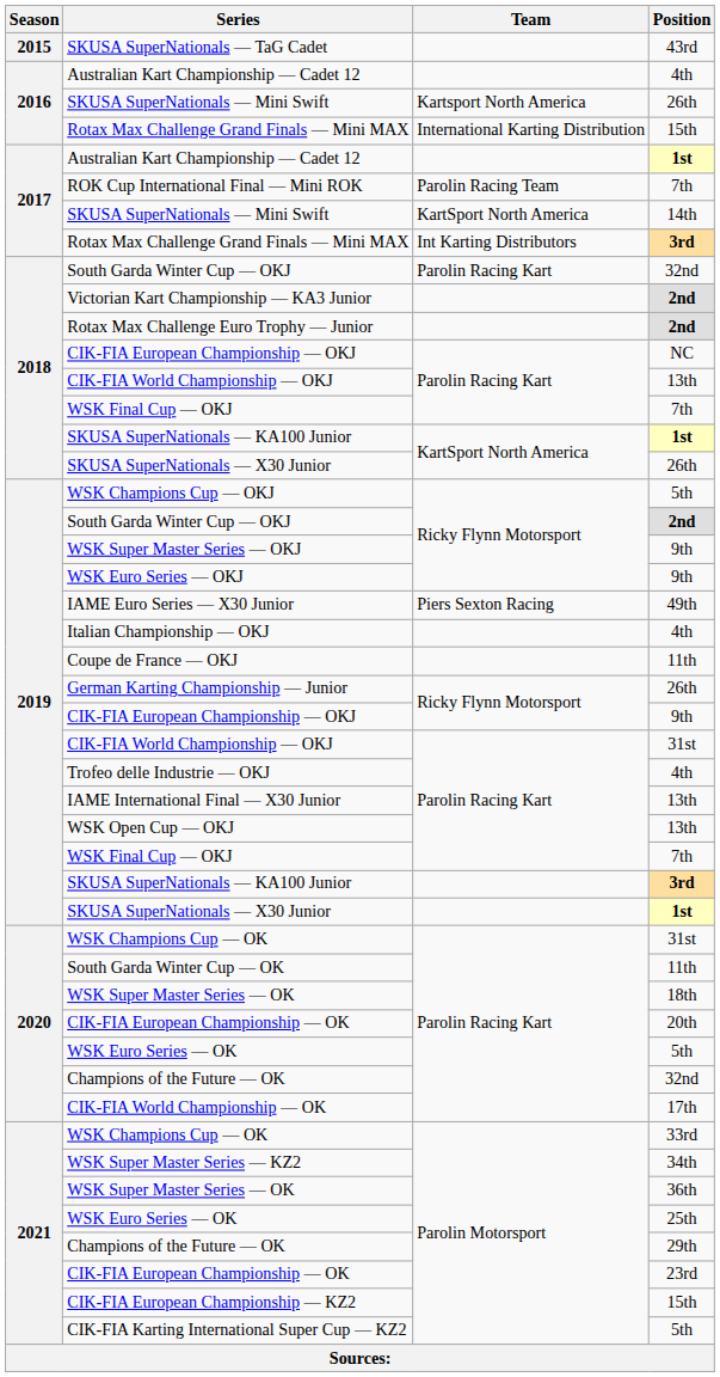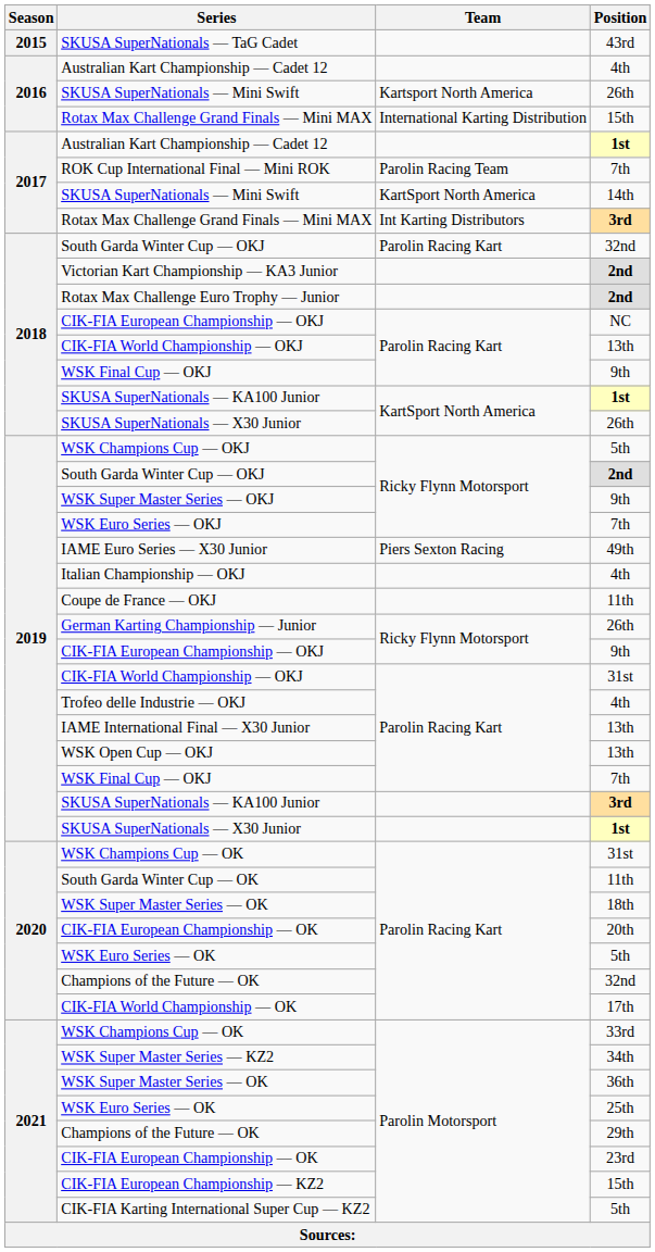 <table class="wikitable" style="font-size: 85%; text-align:center">
 <tr>
 <th>Season</th>
 <th>Series</th>
 <th>Team</th>
 <th>Position</th>
 </tr>
 <tr>
 <th>2015</th>
 <td align="left"><a href='#'>SKUSA SuperNationals</a> — TaG Cadet</td>
 <td align="left"></td>
 <td>43rd</td>
 </tr>
 <tr>
 <th rowspan="3">2016</th>
 <td align="left">Australian Kart Championship — Cadet 12</td>
 <td align="left"></td>
 <td>4th</td>
 </tr>
 <tr>
 <td align="left"><a href='#'>SKUSA SuperNationals</a> — Mini Swift</td>
 <td align="left">Kartsport North America</td>
 <td>26th</td>
 </tr>
 <tr>
 <td align="left"><a href='#'>Rotax Max Challenge Grand Finals</a> — Mini MAX</td>
 <td align="left">International Karting Distribution</td>
 <td>15th</td>
 </tr>
 <tr>
 <th rowspan="4">2017</th>
 <td align="left">Australian Kart Championship — Cadet 12</td>
 <td align="left"></td>
 <td style="background:#FFFFBF;"><strong>1st</strong></td>
 </tr>
 <tr>
 <td align="left">ROK Cup International Final — Mini ROK</td>
 <td align="left">Parolin Racing Team</td>
 <td>7th</td>
 </tr>
 <tr>
 <td align="left"><a href='#'>SKUSA SuperNationals</a> — Mini Swift</td>
 <td align="left">KartSport North America</td>
 <td>14th</td>
 </tr>
 <tr>
 <td align="left">Rotax Max Challenge Grand Finals — Mini MAX</td>
 <td align="left">Int Karting Distributors</td>
 <td style="background:#FFDF9F;"><strong>3rd</strong></td>
 </tr>
 <tr>
 <th rowspan="8">2018</th>
 <td align="left">South Garda Winter Cup — OKJ</td>
 <td align="left">Parolin Racing Kart</td>
 <td>32nd</td>
 </tr>
 <tr>
 <td align="left">Victorian Kart Championship — KA3 Junior</td>
 <td></td>
 <td style="background:#DFDFDF;"><strong>2nd</strong></td>
 </tr>
 <tr>
 <td align="left">Rotax Max Challenge Euro Trophy — Junior</td>
 <td></td>
 <td style="background:#DFDFDF;"><strong>2nd</strong></td>
 </tr>
 <tr>
 <td align="left"><a href='#'>CIK-FIA European Championship</a> — OKJ</td>
 <td rowspan="3" align="left">Parolin Racing Kart</td>
 <td>NC</td>
 </tr>
 <tr>
 <td align="left"><a href='#'>CIK-FIA World Championship</a> — OKJ</td>
 <td>13th</td>
 </tr>
 <tr>
 <td align="left"><a href='#'>WSK Final Cup</a> — OKJ</td>
-<td>7th</td>
+<td>9th</td>
 </tr>
 <tr>
 <td align="left"><a href='#'>SKUSA SuperNationals</a> — KA100 Junior</td>
 <td rowspan="2" align="left">KartSport North America</td>
 <td style="background:#FFFFBF;"><strong>1st</strong></td>
 </tr>
 <tr>
 <td align="left"><a href='#'>SKUSA SuperNationals</a> — X30 Junior</td>
 <td>26th</td>
 </tr>
 <tr>
 <th rowspan="16">2019</th>
 <td align="left"><a href='#'>WSK Champions Cup</a> — OKJ</td>
 <td rowspan="4" align="left">Ricky Flynn Motorsport</td>
 <td>5th</td>
 </tr>
 <tr>
 <td align="left">South Garda Winter Cup — OKJ</td>
 <td style="background:#DFDFDF;"><strong>2nd</strong></td>
 </tr>
 <tr>
 <td align="left"><a href='#'>WSK Super Master Series</a> — OKJ</td>
 <td>9th</td>
 </tr>
 <tr>
 <td align="left"><a href='#'>WSK Euro Series</a> — OKJ</td>
-<td>9th</td>
+<td>7th</td>
 </tr>
 <tr>
 <td align="left">IAME Euro Series — X30 Junior</td>
 <td align="left">Piers Sexton Racing</td>
 <td>49th</td>
 </tr>
 <tr>
 <td align="left">Italian Championship — OKJ</td>
 <td align="left"></td>
 <td>4th</td>
 </tr>
 <tr>
 <td align="left">Coupe de France — OKJ</td>
 <td align="left"></td>
 <td>11th</td>
 </tr>
 <tr>
 <td align="left"><a href='#'>German Karting Championship</a> — Junior</td>
 <td rowspan="2" align="left">Ricky Flynn Motorsport</td>
 <td>26th</td>
 </tr>
 <tr>
 <td align="left"><a href='#'>CIK-FIA European Championship</a> — OKJ</td>
 <td>9th</td>
 </tr>
 <tr>
 <td align="left"><a href='#'>CIK-FIA World Championship</a> — OKJ</td>
 <td rowspan="5" align="left">Parolin Racing Kart</td>
 <td>31st</td>
 </tr>
 <tr>
 <td align="left">Trofeo delle Industrie — OKJ</td>
 <td>4th</td>
 </tr>
 <tr>
 <td align="left">IAME International Final — X30 Junior</td>
 <td>13th</td>
 </tr>
 <tr>
 <td align="left">WSK Open Cup — OKJ</td>
 <td>13th</td>
 </tr>
 <tr>
 <td align="left"><a href='#'>WSK Final Cup</a> — OKJ</td>
 <td>7th</td>
 </tr>
 <tr>
 <td align="left"><a href='#'>SKUSA SuperNationals</a> — KA100 Junior</td>
 <td align="left"></td>
 <td style="background:#FFDF9F;"><strong>3rd</strong></td>
 </tr>
 <tr>
 <td align="left"><a href='#'>SKUSA SuperNationals</a> — X30 Junior</td>
 <td align="left"></td>
 <td style="background:#FFFFBF;"><strong>1st</strong></td>
 </tr>
 <tr>
 <th rowspan="7">2020</th>
 <td align="left"><a href='#'>WSK Champions Cup</a> — OK</td>
 <td rowspan="7" align="left">Parolin Racing Kart</td>
 <td>31st</td>
 </tr>
 <tr>
 <td align="left">South Garda Winter Cup — OK</td>
 <td>11th</td>
 </tr>
 <tr>
 <td align="left"><a href='#'>WSK Super Master Series</a> — OK</td>
 <td>18th</td>
 </tr>
 <tr>
 <td align="left"><a href='#'>CIK-FIA European Championship</a> — OK</td>
 <td>20th</td>
 </tr>
 <tr>
 <td align="left"><a href='#'>WSK Euro Series</a> — OK</td>
 <td>5th</td>
 </tr>
 <tr>
 <td align="left">Champions of the Future — OK</td>
 <td>32nd</td>
 </tr>
 <tr>
 <td align="left"><a href='#'>CIK-FIA World Championship</a> — OK</td>
 <td>17th</td>
 </tr>
 <tr>
 <th rowspan="8">2021</th>
 <td align="left"><a href='#'>WSK Champions Cup</a> — OK</td>
 <td rowspan="8" align="left">Parolin Motorsport</td>
 <td>33rd</td>
 </tr>
 <tr>
 <td align="left"><a href='#'>WSK Super Master Series</a> — KZ2</td>
 <td>34th</td>
 </tr>
 <tr>
 <td align="left"><a href='#'>WSK Super Master Series</a> — OK</td>
 <td>36th</td>
 </tr>
 <tr>
 <td align="left"><a href='#'>WSK Euro Series</a> — OK</td>
 <td>25th</td>
 </tr>
 <tr>
 <td align="left">Champions of the Future — OK</td>
 <td>29th</td>
 </tr>
 <tr>
 <td align="left"><a href='#'>CIK-FIA European Championship</a> — OK</td>
 <td>23rd</td>
 </tr>
 <tr>
 <td align="left"><a href='#'>CIK-FIA European Championship</a> — KZ2</td>
 <td>15th</td>
 </tr>
 <tr>
 <td align="left">CIK-FIA Karting International Super Cup — KZ2</td>
 <td>5th</td>
 </tr>
 <tr>
 <th colspan="4">Sources:</th>
 </tr>
 </table>
